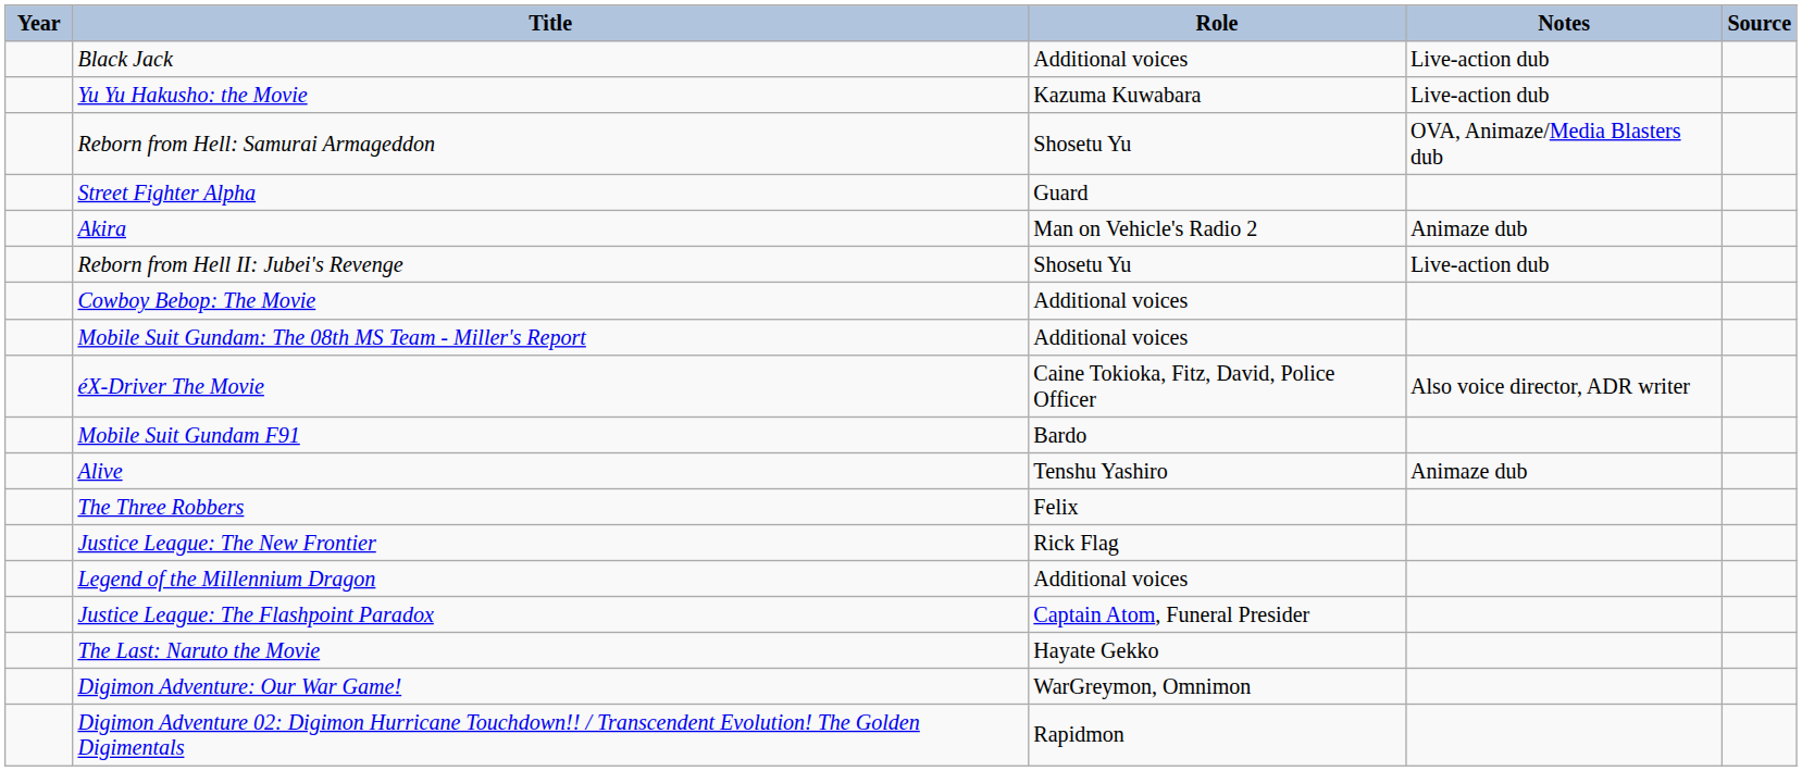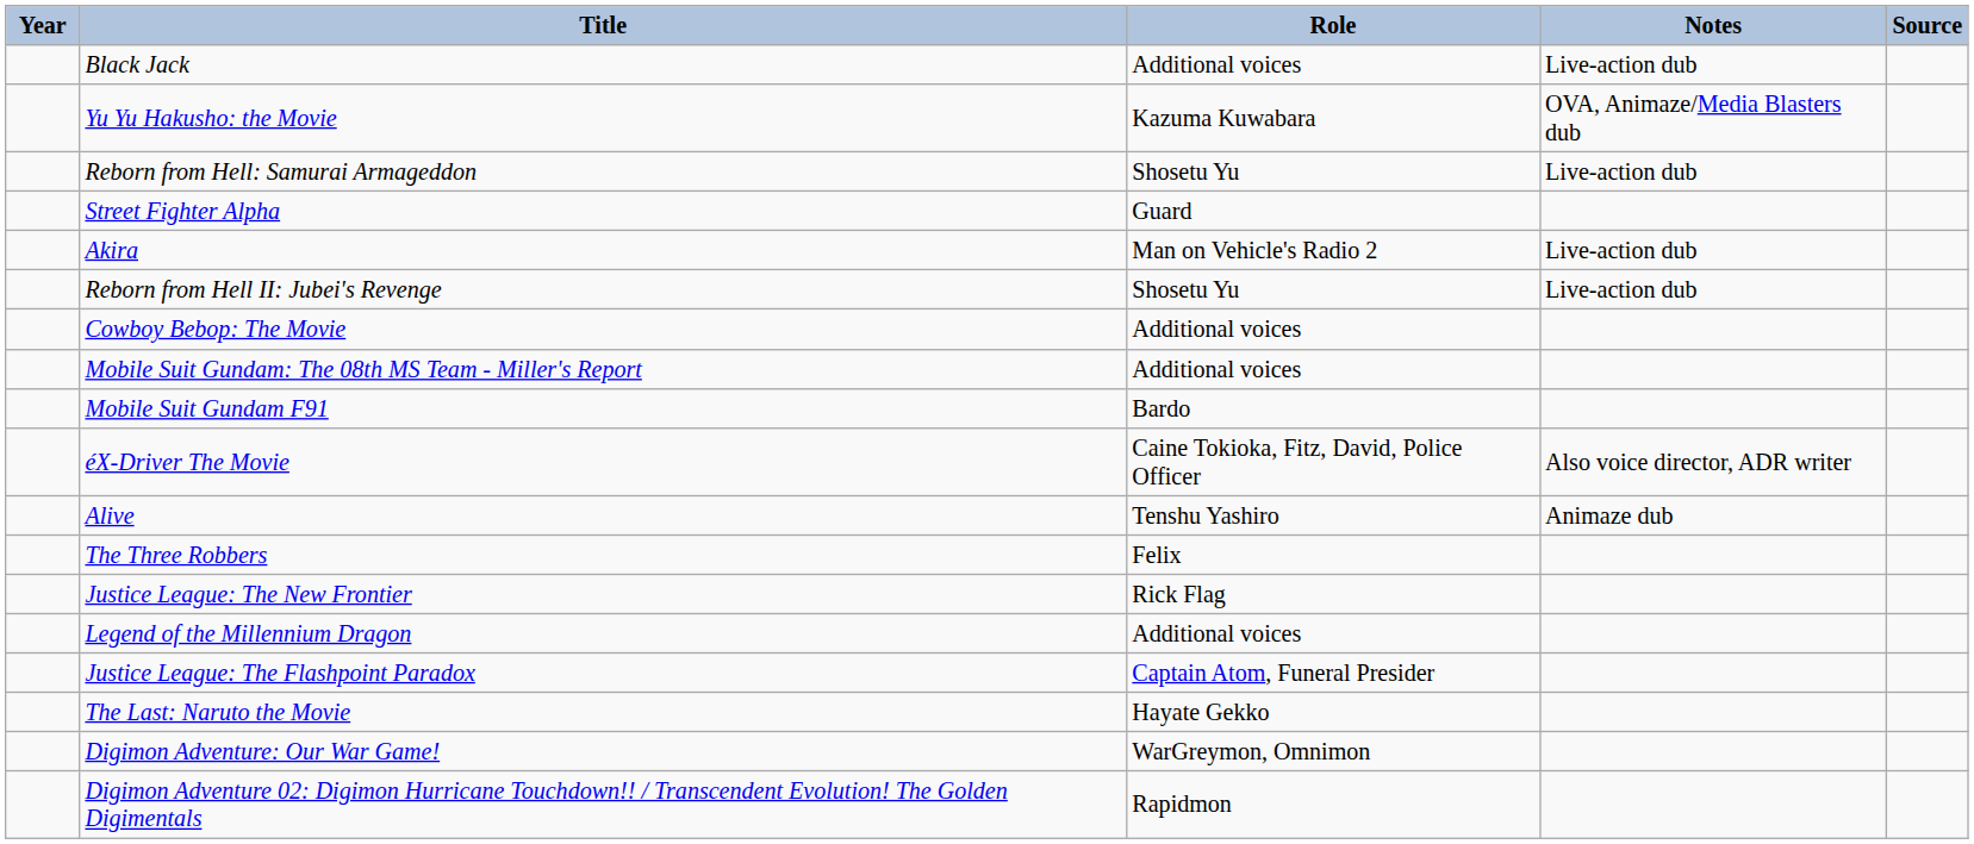 <table class="wikitable sortable plainrowheaders" style="width=90%;  font-size: 95%;">
 <tr>
 <th style="background:#b0c4de; width:40px;">Year</th>
 <th style="background:#b0c4de;">Title</th>
 <th style="background:#b0c4de;">Role</th>
 <th style="background:#b0c4de;" class="unsortable">Notes</th>
 <th style="background:#b0c4de;" class="unsortable">Source</th>
 </tr>
 <tr>
 <td></td>
 <td><em>Black Jack</em></td>
 <td>Additional voices</td>
 <td>Live-action dub</td>
 <td></td>
 </tr>
 <tr>
 <td></td>
 <td><em><a href='#'>Yu Yu Hakusho: the Movie</a></em></td>
 <td>Kazuma Kuwabara</td>
-<td>Live-action dub</td>
+<td>OVA, Animaze/<a href='#'>Media Blasters</a> dub</td>
 <td></td>
 </tr>
 <tr>
 <td></td>
 <td><em>Reborn from Hell: Samurai Armageddon</em></td>
 <td>Shosetu Yu</td>
-<td>OVA, Animaze/<a href='#'>Media Blasters</a> dub</td>
+<td>Live-action dub</td>
 <td></td>
 </tr>
 <tr>
 <td></td>
 <td><em><a href='#'>Street Fighter Alpha</a></em></td>
 <td>Guard</td>
 <td> </td>
 <td></td>
 </tr>
 <tr>
 <td></td>
 <td><em><a href='#'>Akira</a></em></td>
 <td>Man on Vehicle's Radio 2</td>
-<td>Animaze dub</td>
+<td>Live-action dub</td>
 <td></td>
 </tr>
 <tr>
 <td></td>
 <td><em>Reborn from Hell II: Jubei's Revenge</em></td>
 <td>Shosetu Yu</td>
 <td>Live-action dub</td>
 <td></td>
 </tr>
 <tr>
 <td></td>
 <td><em><a href='#'>Cowboy Bebop: The Movie</a></em></td>
 <td>Additional voices</td>
 <td> </td>
 <td></td>
 </tr>
 <tr>
 <td></td>
 <td><em><a href='#'>Mobile Suit Gundam: The 08th MS Team - Miller's Report</a></em></td>
 <td>Additional voices</td>
 <td> </td>
 <td></td>
 </tr>
 <tr>
 <td></td>
-<td><em><a href='#'>éX-Driver The Movie</a></em></td>
-<td>Caine Tokioka, Fitz, David, Police Officer</td>
-<td>Also voice director, ADR writer</td>
+<td><em><a href='#'>Mobile Suit Gundam F91</a></em></td>
+<td>Bardo</td>
+<td> </td>
 <td></td>
 </tr>
 <tr>
 <td></td>
-<td><em><a href='#'>Mobile Suit Gundam F91</a></em></td>
-<td>Bardo</td>
-<td> </td>
+<td><em><a href='#'>éX-Driver The Movie</a></em></td>
+<td>Caine Tokioka, Fitz, David, Police Officer</td>
+<td>Also voice director, ADR writer</td>
 <td></td>
 </tr>
 <tr>
 <td></td>
 <td><em><a href='#'>Alive</a></em></td>
 <td>Tenshu Yashiro</td>
 <td>Animaze dub</td>
 <td></td>
 </tr>
 <tr>
 <td></td>
 <td><em><a href='#'>The Three Robbers</a></em></td>
 <td>Felix</td>
 <td></td>
 <td> </td>
 </tr>
 <tr>
 <td></td>
 <td><em><a href='#'>Justice League: The New Frontier</a></em></td>
 <td>Rick Flag</td>
 <td> </td>
 <td> </td>
 </tr>
 <tr>
 <td></td>
 <td><em><a href='#'>Legend of the Millennium Dragon</a></em></td>
 <td>Additional voices</td>
 <td> </td>
 <td></td>
 </tr>
 <tr>
 <td></td>
 <td><em><a href='#'>Justice League: The Flashpoint Paradox</a></em></td>
 <td><a href='#'>Captain Atom</a>, Funeral Presider</td>
 <td> </td>
 <td> </td>
 </tr>
 <tr>
 <td></td>
 <td><em><a href='#'>The Last: Naruto the Movie</a></em></td>
 <td>Hayate Gekko</td>
 <td> </td>
 <td></td>
 </tr>
 <tr>
 <td></td>
 <td><em><a href='#'>Digimon Adventure: Our War Game!</a></em></td>
 <td>WarGreymon, Omnimon</td>
 <td></td>
 <td></td>
 </tr>
 <tr>
 <td></td>
 <td><em><a href='#'>Digimon Adventure 02: Digimon Hurricane Touchdown!! / Transcendent Evolution! The Golden Digimentals</a></em></td>
 <td>Rapidmon</td>
 <td> </td>
 <td></td>
 </tr>
 </table>
